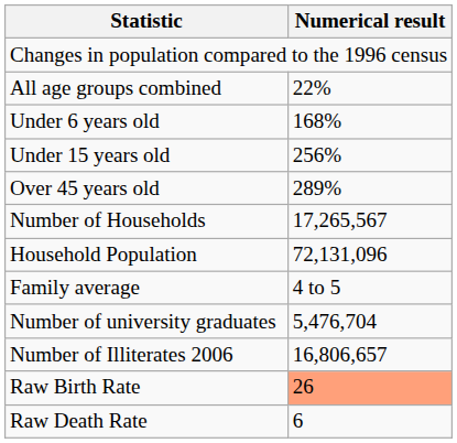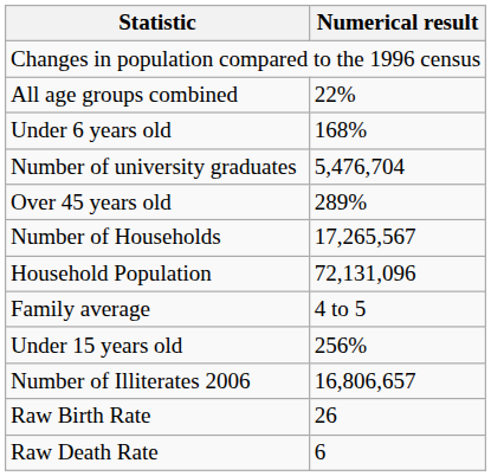 <table class="wikitable">
 <tr>
 <th>Statistic</th>
 <th>Numerical result</th>
 </tr>
 <tr>
 <td colspan=2>Changes in population compared to the 1996 census</td>
 </tr>
 <tr>
 <td>All age groups combined</td>
 <td>22%</td>
 </tr>
 <tr>
 <td>Under 6 years old</td>
 <td>168%</td>
 </tr>
 <tr>
-<td>Under 15 years old</td>
-<td>256%</td>
+<td>Number of university graduates</td>
+<td>5,476,704</td>
 </tr>
 <tr>
 <td>Over 45 years old</td>
 <td>289%</td>
 </tr>
 <tr>
 <td>Number of Households</td>
 <td>17,265,567</td>
 </tr>
 <tr>
 <td>Household Population</td>
 <td>72,131,096</td>
 </tr>
 <tr>
 <td>Family average</td>
 <td>4 to 5</td>
 </tr>
 <tr>
-<td>Number of university graduates</td>
-<td>5,476,704</td>
+<td>Under 15 years old</td>
+<td>256%</td>
 </tr>
 <tr>
 <td>Number of Illiterates 2006</td>
 <td>16,806,657</td>
 </tr>
 <tr>
 <td>Raw Birth Rate</td>
-<td style="background: lightsalmon;">26</td>
+<td>26</td>
 </tr>
 <tr>
 <td>Raw Death Rate</td>
 <td>6</td>
 </tr>
 </table>
